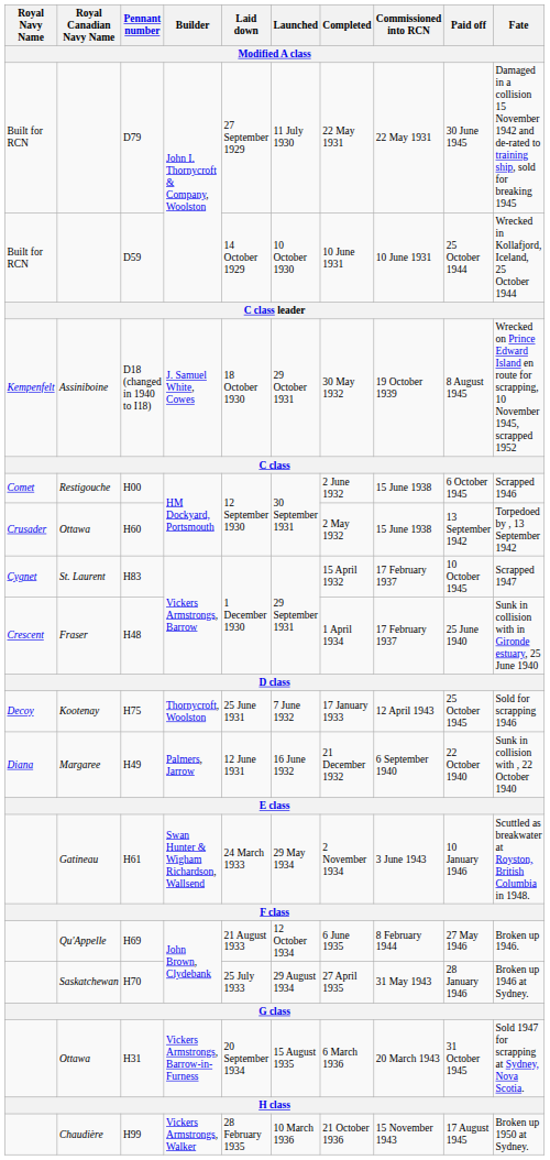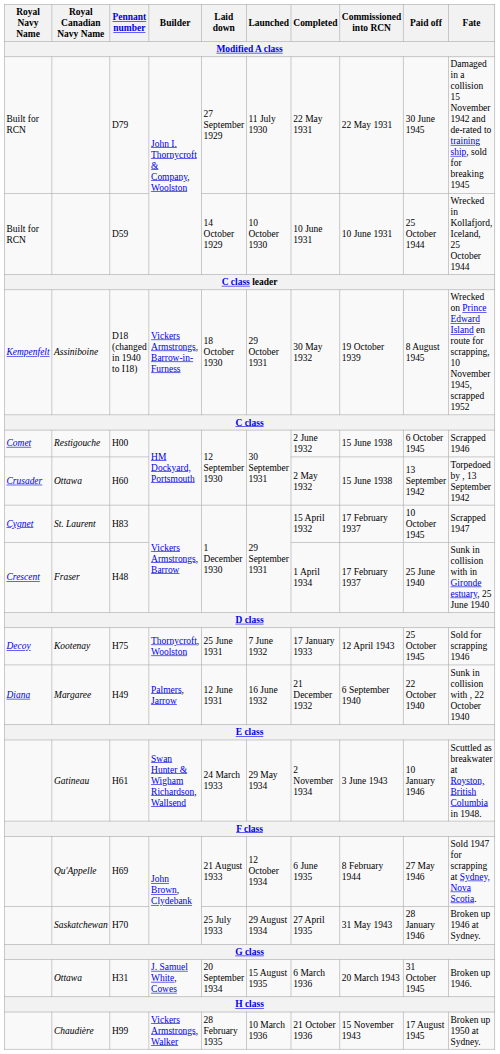 <table class="sortable wikitable" style="font-size:97%;">
 <tr>
 <th>Royal Navy Name</th>
 <th>Royal Canadian Navy Name</th>
 <th><a href='#'>Pennant<br>number</a></th>
 <th>Builder</th>
 <th>Laid down</th>
 <th>Launched</th>
 <th>Completed</th>
 <th>Commissioned into RCN</th>
 <th>Paid off</th>
 <th width="40%">Fate</th>
 </tr>
 <tr>
 <th colspan="10"><a href='#'>Modified A class</a></th>
 </tr>
 <tr>
 <td>Built for RCN</td>
 <td></td>
 <td>D79</td>
 <td rowspan="2"><a href='#'>John I. Thornycroft & Company</a>, <a href='#'>Woolston</a></td>
 <td>27 September 1929</td>
 <td>11 July 1930</td>
 <td>22 May 1931</td>
 <td>22 May 1931</td>
 <td>30 June 1945</td>
 <td>Damaged in a collision 15 November 1942 and de-rated to <a href='#'>training ship</a>, sold for breaking 1945</td>
 </tr>
 <tr>
 <td>Built for RCN</td>
 <td></td>
 <td>D59</td>
 <td>14 October 1929</td>
 <td>10 October 1930</td>
 <td>10 June 1931</td>
 <td>10 June 1931</td>
 <td>25 October 1944</td>
 <td>Wrecked in Kollafjord, Iceland, 25 October 1944</td>
 </tr>
 <tr>
 <th colspan="10"><a href='#'>C class</a> leader</th>
 </tr>
 <tr>
 <td><a href='#'><em>Kempenfelt</em></a></td>
 <td><em>Assiniboine</em></td>
 <td>D18 (changed in 1940 to I18)</td>
-<td><a href='#'>J. Samuel White</a>, <a href='#'>Cowes</a></td>
+<td><a href='#'>Vickers Armstrongs</a>, <a href='#'>Barrow-in-Furness</a></td>
 <td>18 October 1930</td>
 <td>29 October 1931</td>
 <td>30 May 1932</td>
 <td>19 October 1939</td>
 <td>8 August 1945</td>
 <td>Wrecked on <a href='#'>Prince Edward Island</a> en route for scrapping, 10 November 1945, scrapped 1952</td>
 </tr>
 <tr>
 <th colspan="10"><a href='#'>C class</a></th>
 </tr>
 <tr>
 <td><a href='#'><em>Comet</em></a></td>
 <td><em>Restigouche</em></td>
 <td>H00</td>
 <td rowspan="2"><a href='#'>HM Dockyard, Portsmouth</a></td>
 <td rowspan="2">12 September 1930</td>
 <td rowspan="2">30 September 1931</td>
 <td>2 June 1932</td>
 <td>15 June 1938</td>
 <td>6 October 1945</td>
 <td>Scrapped 1946</td>
 </tr>
 <tr>
 <td><a href='#'><em>Crusader</em></a></td>
 <td><em>Ottawa</em></td>
 <td>H60</td>
 <td>2 May 1932</td>
 <td>15 June 1938</td>
 <td>13 September 1942</td>
 <td>Torpedoed by , 13 September 1942</td>
 </tr>
 <tr>
 <td><a href='#'><em>Cygnet</em></a></td>
 <td><em>St. Laurent</em></td>
 <td>H83</td>
 <td rowspan="2"><a href='#'>Vickers Armstrongs</a>, <a href='#'>Barrow</a></td>
 <td rowspan="2">1 December 1930</td>
 <td rowspan="2">29 September 1931</td>
 <td>15 April 1932</td>
 <td>17 February 1937</td>
 <td>10 October 1945</td>
 <td>Scrapped 1947</td>
 </tr>
 <tr>
 <td><a href='#'><em>Crescent</em></a></td>
 <td><em>Fraser</em></td>
 <td>H48</td>
 <td>1 April 1934</td>
 <td>17 February 1937</td>
 <td>25 June 1940</td>
 <td>Sunk in collision with  in <a href='#'>Gironde estuary</a>, 25 June 1940</td>
 </tr>
 <tr>
 <th colspan="10"><a href='#'>D class</a></th>
 </tr>
 <tr>
 <td><a href='#'><em>Decoy</em></a></td>
 <td><em>Kootenay</em></td>
 <td>H75</td>
 <td><a href='#'>Thornycroft</a>, <a href='#'>Woolston</a></td>
 <td>25 June 1931</td>
 <td>7 June 1932</td>
 <td>17 January 1933</td>
 <td>12 April 1943</td>
 <td>25 October 1945</td>
 <td>Sold for scrapping 1946</td>
 </tr>
 <tr>
 <td><a href='#'><em>Diana</em></a></td>
 <td><em>Margaree</em></td>
 <td>H49</td>
 <td><a href='#'>Palmers</a>, <a href='#'>Jarrow</a></td>
 <td>12 June 1931</td>
 <td>16 June 1932</td>
 <td>21 December 1932</td>
 <td>6 September 1940</td>
 <td>22 October 1940</td>
 <td>Sunk in collision with , 22 October 1940</td>
 </tr>
 <tr>
 <th colspan="10"><a href='#'>E class</a></th>
 </tr>
 <tr>
 <td></td>
 <td><em>Gatineau</em></td>
 <td>H61</td>
 <td><a href='#'>Swan Hunter & Wigham Richardson</a>, <a href='#'>Wallsend</a></td>
 <td>24 March 1933</td>
 <td>29 May 1934</td>
 <td>2 November 1934</td>
 <td>3 June 1943</td>
 <td>10 January 1946</td>
 <td>Scuttled as breakwater at <a href='#'>Royston, British Columbia</a> in 1948.</td>
 </tr>
 <tr>
 <th colspan="10"><a href='#'>F class</a></th>
 </tr>
 <tr>
 <td></td>
 <td><em>Qu'Appelle</em></td>
 <td>H69</td>
 <td rowspan=2><a href='#'>John Brown</a>, <a href='#'>Clydebank</a></td>
 <td>21 August 1933</td>
 <td>12 October 1934</td>
 <td>6 June 1935</td>
 <td>8 February 1944</td>
 <td>27 May 1946</td>
-<td>Broken up 1946.</td>
+<td>Sold 1947 for scrapping at <a href='#'>Sydney, Nova Scotia</a>.</td>
 </tr>
 <tr>
 <td></td>
 <td><em>Saskatchewan</em></td>
 <td>H70</td>
 <td>25 July 1933</td>
 <td>29 August 1934</td>
 <td>27 April 1935</td>
 <td>31 May 1943</td>
 <td>28 January 1946</td>
 <td>Broken up 1946 at Sydney.</td>
 </tr>
 <tr>
 <th colspan="10"><a href='#'>G class</a></th>
 </tr>
 <tr>
 <td></td>
 <td><em>Ottawa</em></td>
 <td>H31</td>
-<td><a href='#'>Vickers Armstrongs</a>, <a href='#'>Barrow-in-Furness</a></td>
+<td><a href='#'>J. Samuel White</a>, <a href='#'>Cowes</a></td>
 <td>20 September 1934</td>
 <td>15 August 1935</td>
 <td>6 March 1936</td>
 <td>20 March 1943</td>
 <td>31 October 1945</td>
-<td>Sold 1947 for scrapping at <a href='#'>Sydney, Nova Scotia</a>.</td>
+<td>Broken up 1946.</td>
 </tr>
 <tr>
 <th colspan="10"><a href='#'>H class</a></th>
 </tr>
 <tr>
 <td></td>
 <td><em>Chaudière</em></td>
 <td>H99</td>
 <td><a href='#'>Vickers Armstrongs</a>, <a href='#'>Walker</a></td>
 <td>28 February 1935</td>
 <td>10 March 1936</td>
 <td>21 October 1936</td>
 <td>15 November 1943</td>
 <td>17 August 1945</td>
 <td>Broken up 1950 at Sydney.</td>
 </tr>
 </table>
